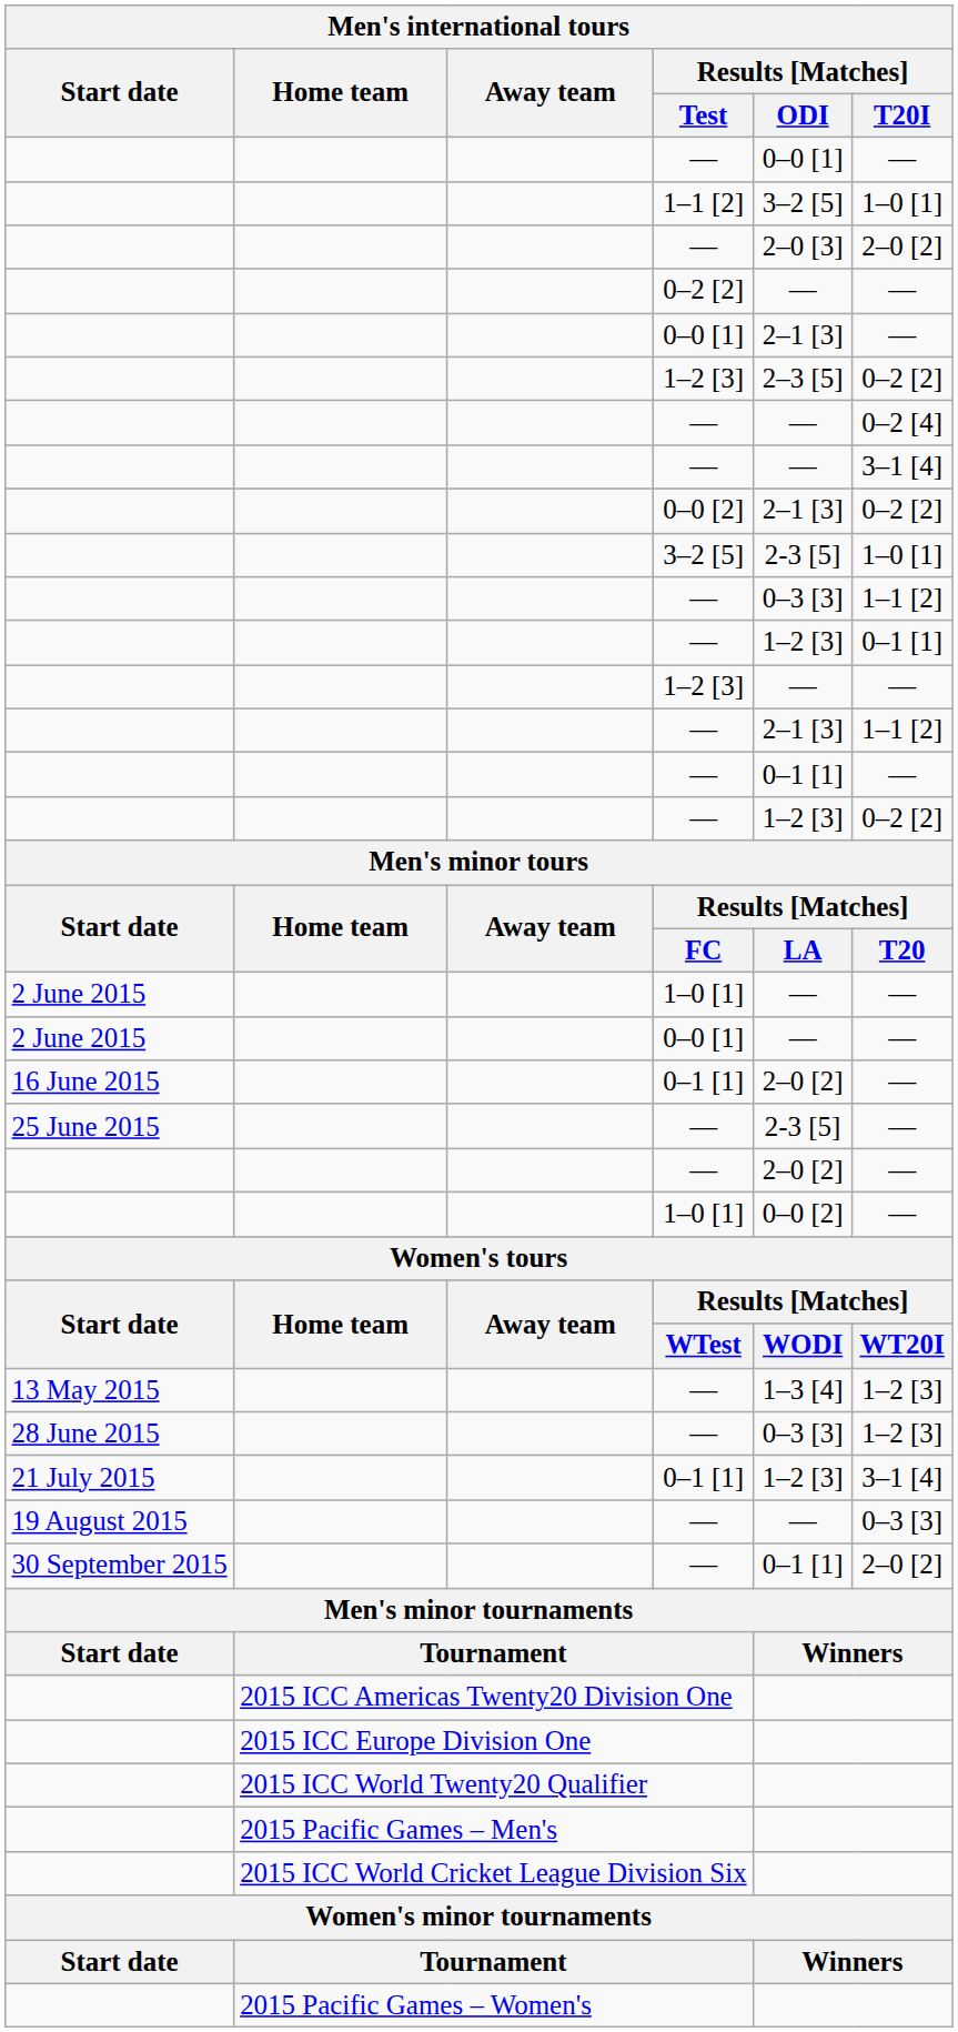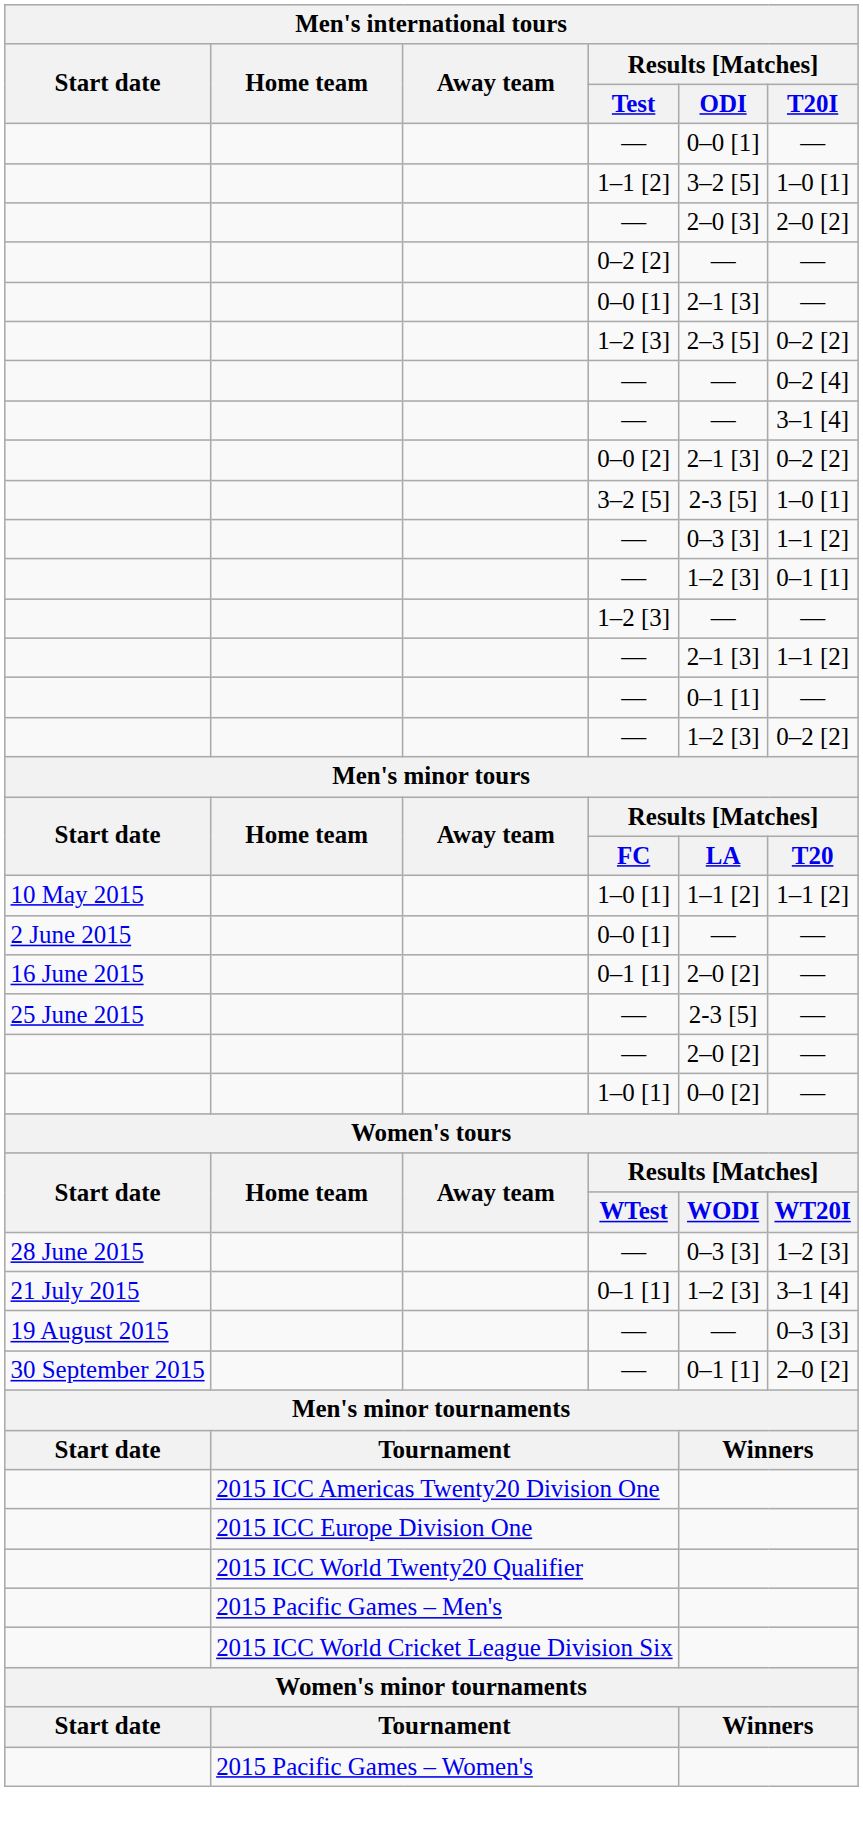 <table class="wikitable sortable" style="text-align:center; white-space:nowrap">
 <tr>
 <th colspan=6>Men's international tours</th>
 </tr>
 <tr>
 <th rowspan=2>Start date</th>
 <th rowspan=2>Home team</th>
 <th rowspan=2>Away team</th>
 <th colspan=3 class="unsortable">Results [Matches]</th>
 </tr>
 <tr>
 <th width=50 class="unsortable"><a href='#'>Test</a></th>
 <th width=50 class="unsortable"><a href='#'>ODI</a></th>
 <th width=50 class="unsortable"><a href='#'>T20I</a></th>
 </tr>
 <tr>
 <td style="text-align:left"><a href='#'></a></td>
 <td style="text-align:left"></td>
 <td style="text-align:left"></td>
 <td>—</td>
 <td>0–0 [1]</td>
 <td>—</td>
 </tr>
 <tr>
 <td style="text-align:left"><a href='#'></a></td>
 <td style="text-align:left"></td>
 <td style="text-align:left"></td>
 <td>1–1 [2]</td>
 <td>3–2 [5]</td>
 <td>1–0 [1]</td>
 </tr>
 <tr>
 <td style="text-align:left"><a href='#'></a></td>
 <td style="text-align:left"></td>
 <td style="text-align:left"></td>
 <td>—</td>
 <td>2–0 [3]</td>
 <td>2–0 [2]</td>
 </tr>
 <tr>
 <td style="text-align:left"><a href='#'></a></td>
 <td style="text-align:left"></td>
 <td style="text-align:left"></td>
 <td>0–2 [2]</td>
 <td>—</td>
 <td>—</td>
 </tr>
 <tr>
 <td style="text-align:left"><a href='#'></a></td>
 <td style="text-align:left"></td>
 <td style="text-align:left"></td>
 <td>0–0 [1]</td>
 <td>2–1 [3]</td>
 <td>—</td>
 </tr>
 <tr>
 <td style="text-align:left"><a href='#'></a></td>
 <td style="text-align:left"></td>
 <td style="text-align:left"></td>
 <td>1–2 [3]</td>
 <td>2–3 [5]</td>
 <td>0–2 [2]</td>
 </tr>
 <tr>
 <td style="text-align:left"><a href='#'></a></td>
 <td style="text-align:left"></td>
 <td style="text-align:left"></td>
 <td>—</td>
 <td>—</td>
 <td>0–2 [4]</td>
 </tr>
 <tr>
 <td style="text-align:left"><a href='#'></a></td>
 <td style="text-align:left"></td>
 <td style="text-align:left"></td>
 <td>—</td>
 <td>—</td>
 <td>3–1 [4]</td>
 </tr>
 <tr>
 <td style="text-align:left"><a href='#'></a></td>
 <td style="text-align:left"></td>
 <td style="text-align:left"></td>
 <td>0–0 [2]</td>
 <td>2–1 [3]</td>
 <td>0–2 [2]</td>
 </tr>
 <tr>
 <td style="text-align:left"><a href='#'></a></td>
 <td style="text-align:left"></td>
 <td style="text-align:left"></td>
 <td>3–2 [5]</td>
 <td>2-3 [5]</td>
 <td>1–0 [1]</td>
 </tr>
 <tr>
 <td style="text-align:left"><a href='#'></a></td>
 <td style="text-align:left"></td>
 <td style="text-align:left"></td>
 <td>—</td>
 <td>0–3 [3]</td>
 <td>1–1 [2]</td>
 </tr>
 <tr>
 <td style="text-align:left"><a href='#'></a></td>
 <td style="text-align:left"></td>
 <td style="text-align:left"></td>
 <td>—</td>
 <td>1–2 [3]</td>
 <td>0–1 [1]</td>
 </tr>
 <tr>
 <td style="text-align:left"><a href='#'></a></td>
 <td style="text-align:left"></td>
 <td style="text-align:left"></td>
 <td>1–2 [3]</td>
 <td>—</td>
 <td>—</td>
 </tr>
 <tr>
 <td style="text-align:left"><a href='#'></a></td>
 <td style="text-align:left"></td>
 <td style="text-align:left"></td>
 <td>—</td>
 <td>2–1 [3]</td>
 <td>1–1 [2]</td>
 </tr>
 <tr>
 <td style="text-align:left"><a href='#'></a></td>
 <td style="text-align:left"></td>
 <td style="text-align:left"></td>
 <td>—</td>
 <td>0–1 [1]</td>
 <td>—</td>
 </tr>
 <tr>
 <td style="text-align:left"><a href='#'></a></td>
 <td style="text-align:left"></td>
 <td style="text-align:left"></td>
 <td>—</td>
 <td>1–2 [3]</td>
 <td>0–2 [2]</td>
 </tr>
 <tr class="sortbottom">
 <th colspan=6>Men's minor tours</th>
 </tr>
 <tr>
 <th rowspan=2>Start date</th>
 <th rowspan=2>Home team</th>
 <th rowspan=2>Away team</th>
 <th colspan=3 class="unsortable">Results [Matches]</th>
 </tr>
 <tr>
 <th width=50 class="unsortable"><a href='#'>FC</a></th>
 <th width=50 class="unsortable"><a href='#'>LA</a></th>
 <th width=50 class="unsortable"><a href='#'>T20</a></th>
 </tr>
 <tr>
-<td style="text-align:left"><a href='#'>2 June 2015</a></td>
+<td style="text-align:left"><a href='#'>10 May 2015</a></td>
 <td style="text-align:left"></td>
 <td style="text-align:left"></td>
 <td>1–0 [1]</td>
-<td>—</td>
-<td>—</td>
+<td>1–1 [2]</td>
+<td>1–1 [2]</td>
 </tr>
 <tr>
 <td style="text-align:left"><a href='#'>2 June 2015</a></td>
 <td style="text-align:left"></td>
 <td style="text-align:left"></td>
 <td>0–0 [1]</td>
 <td>—</td>
 <td>—</td>
 </tr>
 <tr>
 <td style="text-align:left"><a href='#'>16 June 2015</a></td>
 <td style="text-align:left"></td>
 <td style="text-align:left"></td>
 <td>0–1 [1]</td>
 <td>2–0 [2]</td>
 <td>—</td>
 </tr>
 <tr>
 <td style="text-align:left"><a href='#'>25 June 2015</a></td>
 <td style="text-align:left"></td>
 <td style="text-align:left"></td>
 <td>—</td>
 <td>2-3 [5]</td>
 <td>—</td>
 </tr>
 <tr>
 <td style="text-align:left"><a href='#'></a></td>
 <td style="text-align:left"></td>
 <td style="text-align:left"></td>
 <td>—</td>
 <td>2–0 [2]</td>
 <td>—</td>
 </tr>
 <tr>
 <td style="text-align:left"><a href='#'></a></td>
 <td style="text-align:left"></td>
 <td style="text-align:left"></td>
 <td>1–0 [1]</td>
 <td>0–0 [2]</td>
 <td>—</td>
 </tr>
 <tr>
 <th colspan=6>Women's tours</th>
 </tr>
 <tr>
 <th rowspan=2>Start date</th>
 <th rowspan=2>Home team</th>
 <th rowspan=2>Away team</th>
 <th colspan=3 class="unsortable">Results [Matches]</th>
 </tr>
 <tr>
 <th width=50 class="unsortable"><a href='#'>WTest</a></th>
 <th width=50 class="unsortable"><a href='#'>WODI</a></th>
 <th width=50 class="unsortable"><a href='#'>WT20I</a></th>
-</tr>
-<tr>
-<td style="text-align:left"><a href='#'>13 May 2015</a></td>
-<td style="text-align:left"></td>
-<td style="text-align:left"></td>
-<td>—</td>
-<td>1–3 [4]</td>
-<td>1–2 [3]</td>
 </tr>
 <tr>
 <td style="text-align:left"><a href='#'>28 June 2015</a></td>
 <td style="text-align:left"></td>
 <td style="text-align:left"></td>
 <td>—</td>
 <td>0–3 [3]</td>
 <td>1–2 [3]</td>
 </tr>
 <tr>
 <td style="text-align:left"><a href='#'>21 July 2015</a></td>
 <td style="text-align:left"></td>
 <td style="text-align:left"></td>
 <td>0–1 [1]</td>
 <td>1–2 [3]</td>
 <td>3–1 [4]</td>
 </tr>
 <tr>
 <td style="text-align:left"><a href='#'>19 August 2015</a></td>
 <td style="text-align:left"></td>
 <td style="text-align:left"></td>
 <td>—</td>
 <td>—</td>
 <td>0–3 [3]</td>
 </tr>
 <tr>
 <td style="text-align:left"><a href='#'>30 September 2015</a></td>
 <td style="text-align:left"></td>
 <td style="text-align:left"></td>
 <td>—</td>
 <td>0–1 [1]</td>
 <td>2–0 [2]</td>
 </tr>
 <tr>
 <th colspan=6>Men's minor tournaments</th>
 </tr>
 <tr class="sortbottom">
 <th>Start date</th>
 <th colspan=3>Tournament</th>
 <th colspan=2>Winners</th>
 </tr>
 <tr class="sortbottom">
 <td style="text-align:left"><a href='#'></a></td>
 <td style="text-align:left" colspan=3> <a href='#'>2015 ICC Americas Twenty20 Division One</a></td>
 <td style="text-align:left" colspan=2></td>
 </tr>
 <tr>
 <td style="text-align:left"><a href='#'></a></td>
 <td style="text-align:left" colspan=3> <a href='#'>2015 ICC Europe Division One</a></td>
 <td style="text-align:left" colspan=2></td>
 </tr>
 <tr>
 <td style="text-align:left"><a href='#'></a></td>
 <td style="text-align:left" colspan=3>  <a href='#'>2015 ICC World Twenty20 Qualifier</a></td>
 <td style="text-align:left" colspan=2><br> </td>
 </tr>
 <tr>
 <td style="text-align:left"><a href='#'></a></td>
 <td style="text-align:left" colspan=3> <a href='#'>2015 Pacific Games – Men's</a></td>
 <td style="text-align:left" colspan=2></td>
 </tr>
 <tr>
 <td style="text-align:left"><a href='#'></a></td>
 <td style="text-align:left" colspan=3> <a href='#'>2015 ICC World Cricket League Division Six</a></td>
 <td style="text-align:left" colspan=2></td>
 </tr>
 <tr>
 <th colspan=6>Women's minor tournaments</th>
 </tr>
 <tr class="sortbottom">
 <th>Start date</th>
 <th colspan=3>Tournament</th>
 <th colspan=2>Winners</th>
 </tr>
 <tr>
 <td style="text-align:left"><a href='#'></a></td>
 <td style="text-align:left" colspan=3> <a href='#'>2015 Pacific Games – Women's</a></td>
 <td style="text-align:left" colspan=2></td>
 </tr>
 </table>
